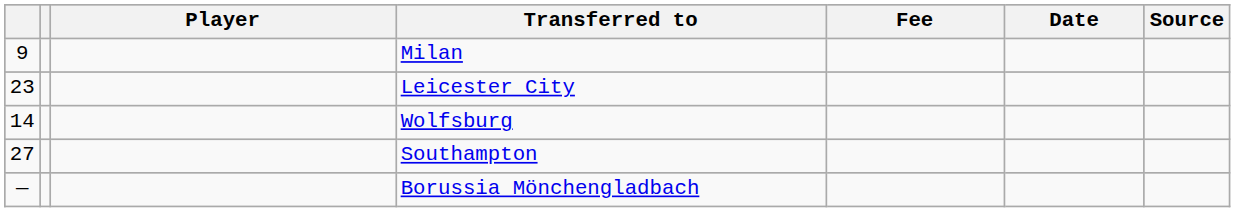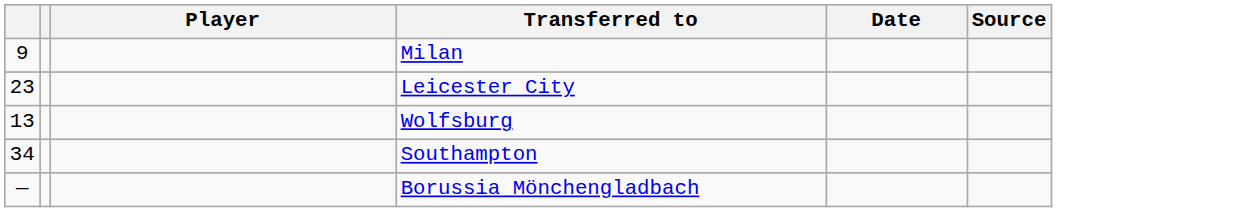 <table class="wikitable plainrowheaders sortable" style="font-size:95%">
 <tr>
 <th></th>
 <th></th>
 <th scope="col" style="width:200px;">Player</th>
 <th scope="col" style="width:250px;">Transferred to</th>
-<th scope="col" style="width:100px;">Fee</th>
 <th scope="col" style="width:78px;">Date</th>
 <th>Source</th>
 </tr>
 <tr>
 <td align=center>9</td>
 <td align=center></td>
 <td></td>
 <td> <a href='#'>Milan</a></td>
 <td align=center></td>
 <td align=center></td>
-<td align=center></td>
 </tr>
 <tr>
 <td align=center>23</td>
 <td align=center></td>
 <td></td>
 <td> <a href='#'>Leicester City</a></td>
 <td align=center></td>
 <td align=center></td>
-<td align=center></td>
 </tr>
 <tr>
-<td align=center>14</td>
+<td align=center>13</td>
 <td align=center></td>
 <td></td>
 <td> <a href='#'>Wolfsburg</a></td>
 <td align=center></td>
 <td align=center></td>
-<td align=center></td>
 </tr>
 <tr>
-<td align=center>27</td>
+<td align=center>34</td>
 <td align=center></td>
 <td></td>
 <td> <a href='#'>Southampton</a></td>
-<td align=center></td>
 <td align=center></td>
 <td align=center></td>
 </tr>
 <tr>
 <td align=center>—</td>
 <td align=center></td>
 <td></td>
 <td> <a href='#'>Borussia Mönchengladbach</a></td>
 <td align=center></td>
 <td align=center></td>
-<td align=center></td>
 </tr>
 </table>
